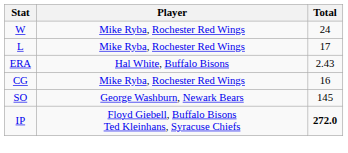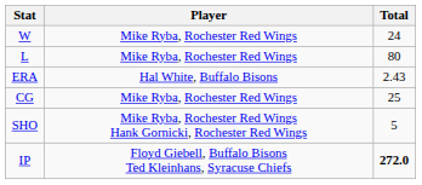 <table class="wikitable" width="40%" style="text-align:center;">
 <tr>
 <th width="5%">Stat</th>
 <th width="60%">Player</th>
 <th width="5%">Total</th>
 </tr>
 <tr>
 <td><a href='#'>W</a></td>
 <td><a href='#'>Mike Ryba</a>, <a href='#'>Rochester Red Wings</a></td>
 <td>24</td>
 </tr>
 <tr>
 <td><a href='#'>L</a></td>
 <td><a href='#'>Mike Ryba</a>, <a href='#'>Rochester Red Wings</a></td>
-<td>17</td>
+<td>80</td>
 </tr>
 <tr>
 <td><a href='#'>ERA</a></td>
 <td><a href='#'>Hal White</a>, <a href='#'>Buffalo Bisons</a></td>
 <td>2.43</td>
 </tr>
 <tr>
 <td><a href='#'>CG</a></td>
 <td><a href='#'>Mike Ryba</a>, <a href='#'>Rochester Red Wings</a></td>
-<td>16</td>
+<td>25</td>
 </tr>
 <tr>
-<td><a href='#'>SO</a></td>
-<td><a href='#'>George Washburn</a>, <a href='#'>Newark Bears</a></td>
-<td>145</td>
+<td><a href='#'>SHO</a></td>
+<td><a href='#'>Mike Ryba</a>, <a href='#'>Rochester Red Wings</a> <br> <a href='#'>Hank Gornicki</a>, <a href='#'>Rochester Red Wings</a></td>
+<td>5</td>
 </tr>
 <tr>
 <td><a href='#'>IP</a></td>
 <td><a href='#'>Floyd Giebell</a>, <a href='#'>Buffalo Bisons</a> <br> <a href='#'>Ted Kleinhans</a>, <a href='#'>Syracuse Chiefs</a></td>
 <td><strong>272.0</strong></td>
 </tr>
 </table>
